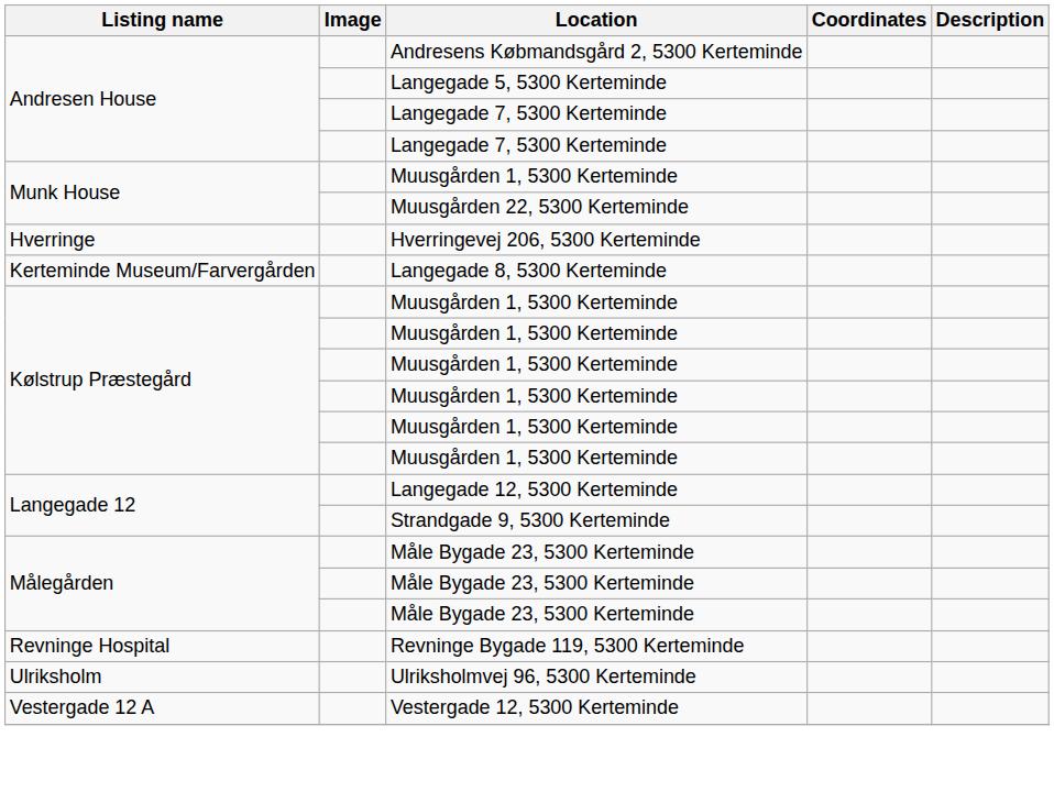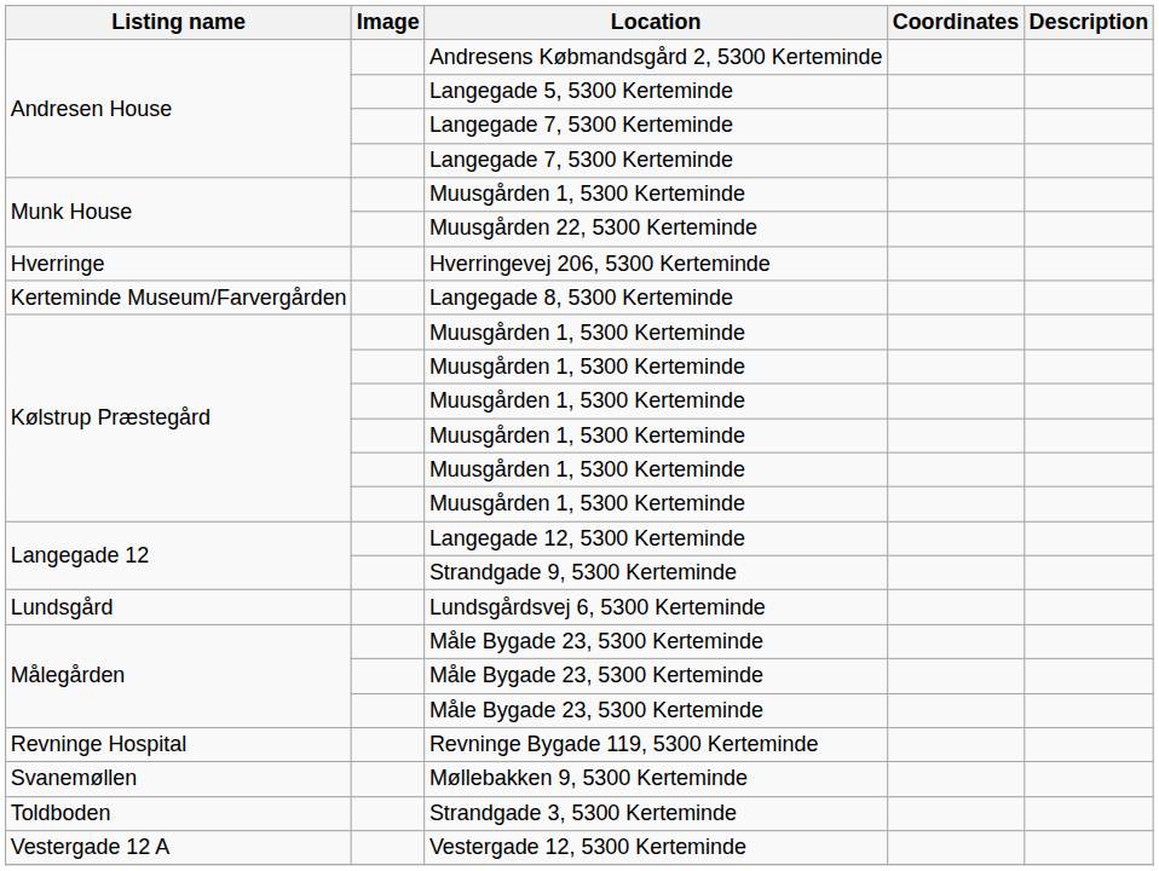 <table class="wikitable sortable">
 <tr>
 <th>Listing name</th>
 <th>Image</th>
 <th>Location</th>
 <th>Coordinates</th>
 <th>Description</th>
 </tr>
 <tr>
 <td rowspan="4">Andresen House</td>
 <td></td>
 <td>Andresens Købmandsgård 2, 5300 Kerteminde</td>
 <td></td>
 <td></td>
 </tr>
 <tr>
 <td></td>
 <td>Langegade 5, 5300 Kerteminde</td>
 <td></td>
 <td></td>
 </tr>
 <tr>
 <td></td>
 <td>Langegade 7, 5300 Kerteminde</td>
 <td></td>
 <td></td>
 </tr>
 <tr>
 <td></td>
 <td>Langegade 7, 5300 Kerteminde</td>
 <td></td>
 <td></td>
 </tr>
 <tr>
 <td rowspan="2">Munk House</td>
 <td></td>
 <td>Muusgården 1, 5300 Kerteminde</td>
 <td></td>
 <td></td>
 </tr>
 <tr>
 <td></td>
 <td>Muusgården 22, 5300 Kerteminde</td>
 <td></td>
 <td></td>
 </tr>
 <tr>
 <td>Hverringe</td>
 <td></td>
 <td>Hverringevej 206, 5300 Kerteminde</td>
 <td></td>
 <td></td>
 </tr>
 <tr>
 <td>Kerteminde Museum/Farvergården</td>
 <td></td>
 <td>Langegade 8, 5300 Kerteminde</td>
 <td></td>
 <td></td>
 </tr>
 <tr>
 <td rowspan="6">Kølstrup Præstegård</td>
 <td></td>
 <td>Muusgården 1, 5300 Kerteminde</td>
 <td></td>
 <td></td>
 </tr>
 <tr>
 <td></td>
 <td>Muusgården 1, 5300 Kerteminde</td>
 <td></td>
 <td></td>
 </tr>
 <tr>
 <td></td>
 <td>Muusgården 1, 5300 Kerteminde</td>
 <td></td>
 <td></td>
 </tr>
 <tr>
 <td></td>
 <td>Muusgården 1, 5300 Kerteminde</td>
 <td></td>
 <td></td>
 </tr>
 <tr>
 <td></td>
 <td>Muusgården 1, 5300 Kerteminde</td>
 <td></td>
 <td></td>
 </tr>
 <tr>
 <td></td>
 <td>Muusgården 1, 5300 Kerteminde</td>
 <td></td>
 <td></td>
 </tr>
 <tr>
 <td rowspan="2">Langegade 12</td>
 <td></td>
 <td>Langegade 12, 5300 Kerteminde</td>
 <td></td>
 <td></td>
 </tr>
 <tr>
 <td></td>
 <td>Strandgade 9, 5300 Kerteminde</td>
 <td></td>
 <td></td>
 </tr>
 <tr>
+<td>Lundsgård</td>
+<td></td>
+<td>Lundsgårdsvej 6, 5300 Kerteminde</td>
+<td></td>
+<td></td>
+</tr>
+<tr>
 <td rowspan="3">Målegården</td>
 <td></td>
 <td>Måle Bygade 23, 5300 Kerteminde</td>
 <td></td>
 <td></td>
 </tr>
 <tr>
 <td></td>
 <td>Måle Bygade 23, 5300 Kerteminde</td>
 <td></td>
 <td></td>
 </tr>
 <tr>
 <td></td>
 <td>Måle Bygade 23, 5300 Kerteminde</td>
 <td></td>
 <td></td>
 </tr>
 <tr>
 <td>Revninge Hospital</td>
 <td></td>
 <td>Revninge Bygade 119, 5300 Kerteminde</td>
 <td></td>
 <td></td>
 </tr>
 <tr>
-<td>Ulriksholm</td>
+<td>Svanemøllen</td>
 <td></td>
-<td>Ulriksholmvej 96, 5300 Kerteminde</td>
+<td>Møllebakken 9, 5300 Kerteminde</td>
+<td></td>
+<td></td>
+</tr>
+<tr>
+<td>Toldboden</td>
+<td></td>
+<td>Strandgade 3, 5300 Kerteminde</td>
 <td></td>
 <td></td>
 </tr>
 <tr>
 <td>Vestergade 12 A</td>
 <td></td>
 <td>Vestergade 12, 5300 Kerteminde</td>
 <td></td>
 <td></td>
 </tr>
 <tr>
 </tr>
 </table>
